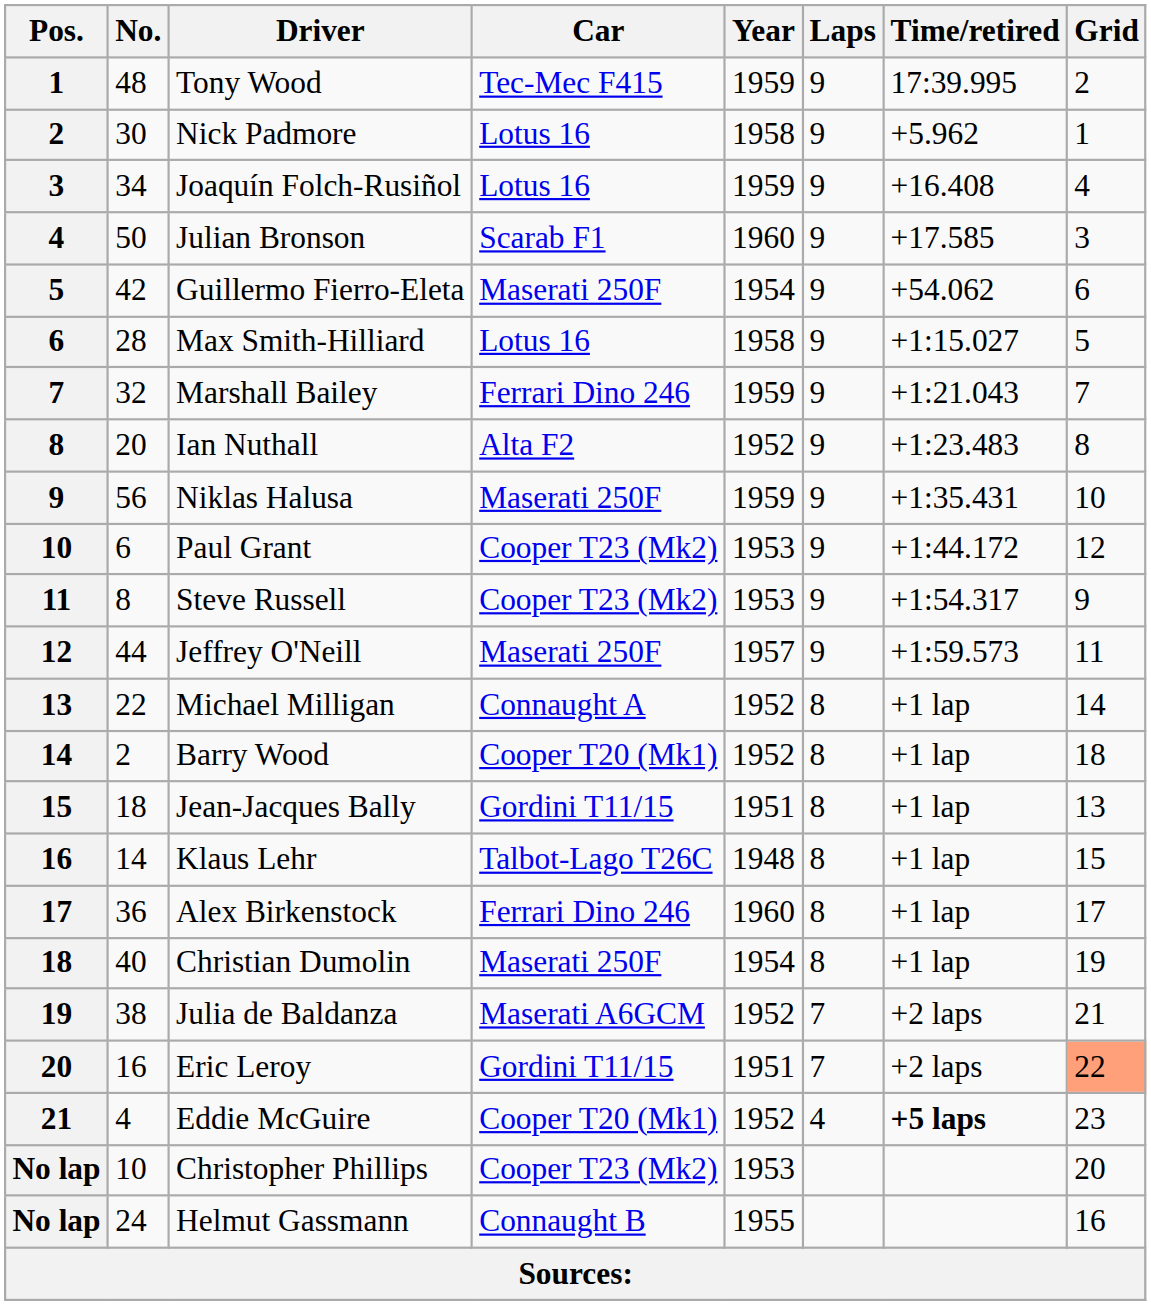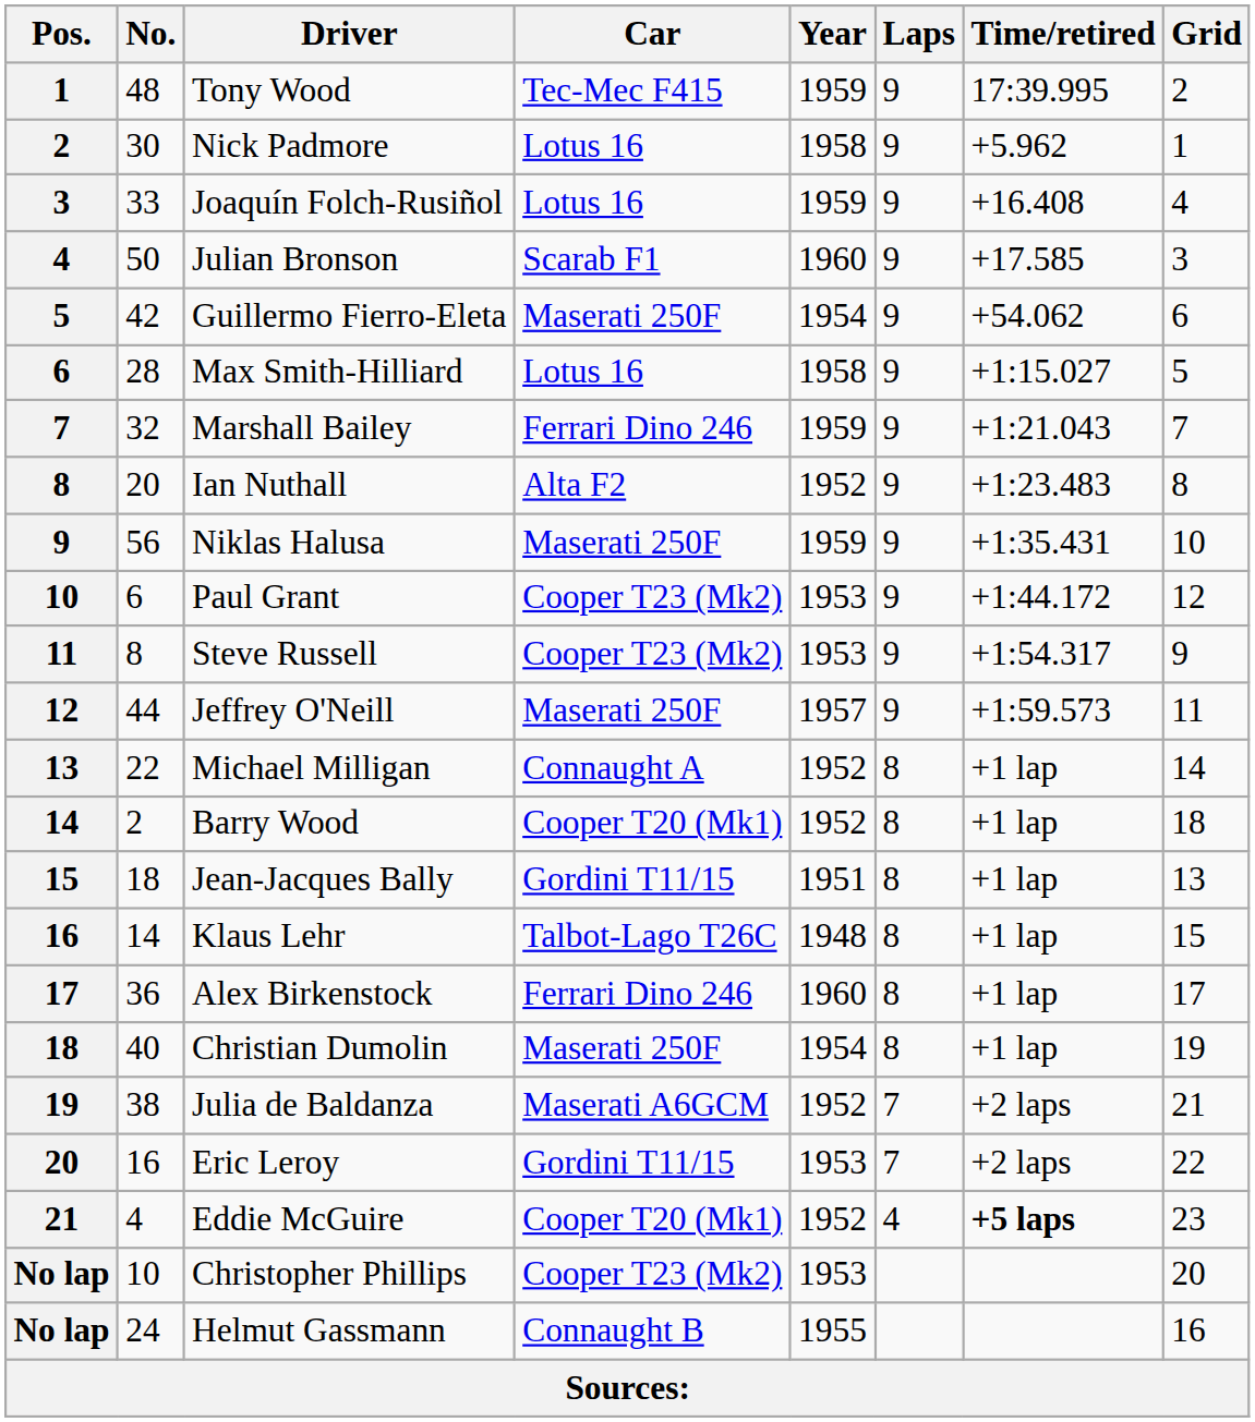 <table class="wikitable" style="font-size:90%">
 <tr>
 <th>Pos.</th>
 <th>No.</th>
 <th>Driver</th>
 <th>Car</th>
 <th>Year</th>
 <th>Laps</th>
 <th>Time/retired</th>
 <th>Grid</th>
 </tr>
 <tr>
 <th>1</th>
 <td>48</td>
 <td> Tony Wood</td>
 <td><a href='#'>Tec-Mec F415</a></td>
 <td>1959</td>
 <td>9</td>
 <td>17:39.995</td>
 <td>2</td>
 </tr>
 <tr>
 <th>2</th>
 <td>30</td>
 <td> Nick Padmore</td>
 <td><a href='#'>Lotus 16</a></td>
 <td>1958</td>
 <td>9</td>
 <td>+5.962</td>
 <td>1</td>
 </tr>
 <tr>
 <th>3</th>
-<td>34</td>
+<td>33</td>
 <td> Joaquín Folch-Rusiñol</td>
 <td><a href='#'>Lotus 16</a></td>
 <td>1959</td>
 <td>9</td>
 <td>+16.408</td>
 <td>4</td>
 </tr>
 <tr>
 <th>4</th>
 <td>50</td>
 <td> Julian Bronson</td>
 <td><a href='#'>Scarab F1</a></td>
 <td>1960</td>
 <td>9</td>
 <td>+17.585</td>
 <td>3</td>
 </tr>
 <tr>
 <th>5</th>
 <td>42</td>
 <td> Guillermo Fierro-Eleta</td>
 <td><a href='#'>Maserati 250F</a></td>
 <td>1954</td>
 <td>9</td>
 <td>+54.062</td>
 <td>6</td>
 </tr>
 <tr>
 <th>6</th>
 <td>28</td>
 <td> Max Smith-Hilliard</td>
 <td><a href='#'>Lotus 16</a></td>
 <td>1958</td>
 <td>9</td>
 <td>+1:15.027</td>
 <td>5</td>
 </tr>
 <tr>
 <th>7</th>
 <td>32</td>
 <td> Marshall Bailey</td>
 <td><a href='#'>Ferrari Dino 246</a></td>
 <td>1959</td>
 <td>9</td>
 <td>+1:21.043</td>
 <td>7</td>
 </tr>
 <tr>
 <th>8</th>
 <td>20</td>
 <td> Ian Nuthall</td>
 <td><a href='#'>Alta F2</a></td>
 <td>1952</td>
 <td>9</td>
 <td>+1:23.483</td>
 <td>8</td>
 </tr>
 <tr>
 <th>9</th>
 <td>56</td>
 <td> Niklas Halusa</td>
 <td><a href='#'>Maserati 250F</a></td>
 <td>1959</td>
 <td>9</td>
 <td>+1:35.431</td>
 <td>10</td>
 </tr>
 <tr>
 <th>10</th>
 <td>6</td>
 <td> Paul Grant</td>
 <td><a href='#'>Cooper T23 (Mk2)</a></td>
 <td>1953</td>
 <td>9</td>
 <td>+1:44.172</td>
 <td>12</td>
 </tr>
 <tr>
 <th>11</th>
 <td>8</td>
 <td> Steve Russell</td>
 <td><a href='#'>Cooper T23 (Mk2)</a></td>
 <td>1953</td>
 <td>9</td>
 <td>+1:54.317</td>
 <td>9</td>
 </tr>
 <tr>
 <th>12</th>
 <td>44</td>
 <td> Jeffrey O'Neill</td>
 <td><a href='#'>Maserati 250F</a></td>
 <td>1957</td>
 <td>9</td>
 <td>+1:59.573</td>
 <td>11</td>
 </tr>
 <tr>
 <th>13</th>
 <td>22</td>
 <td> Michael Milligan</td>
 <td><a href='#'>Connaught A</a></td>
 <td>1952</td>
 <td>8</td>
 <td>+1 lap</td>
 <td>14</td>
 </tr>
 <tr>
 <th>14</th>
 <td>2</td>
 <td> Barry Wood</td>
 <td><a href='#'>Cooper T20 (Mk1)</a></td>
 <td>1952</td>
 <td>8</td>
 <td>+1 lap</td>
 <td>18</td>
 </tr>
 <tr>
 <th>15</th>
 <td>18</td>
 <td> Jean-Jacques Bally</td>
 <td><a href='#'>Gordini T11/15</a></td>
 <td>1951</td>
 <td>8</td>
 <td>+1 lap</td>
 <td>13</td>
 </tr>
 <tr>
 <th>16</th>
 <td>14</td>
 <td> Klaus Lehr</td>
 <td><a href='#'>Talbot-Lago T26C</a></td>
 <td>1948</td>
 <td>8</td>
 <td>+1 lap</td>
 <td>15</td>
 </tr>
 <tr>
 <th>17</th>
 <td>36</td>
 <td> Alex Birkenstock</td>
 <td><a href='#'>Ferrari Dino 246</a></td>
 <td>1960</td>
 <td>8</td>
 <td>+1 lap</td>
 <td>17</td>
 </tr>
 <tr>
 <th>18</th>
 <td>40</td>
 <td> Christian Dumolin</td>
 <td><a href='#'>Maserati 250F</a></td>
 <td>1954</td>
 <td>8</td>
 <td>+1 lap</td>
 <td>19</td>
 </tr>
 <tr>
 <th>19</th>
 <td>38</td>
 <td> Julia de Baldanza</td>
 <td><a href='#'>Maserati A6GCM</a></td>
 <td>1952</td>
 <td>7</td>
 <td>+2 laps</td>
 <td>21</td>
 </tr>
 <tr>
 <th>20</th>
 <td>16</td>
 <td> Eric Leroy</td>
 <td><a href='#'>Gordini T11/15</a></td>
-<td>1951</td>
+<td>1953</td>
 <td>7</td>
 <td>+2 laps</td>
-<td style="background: lightsalmon;">22</td>
+<td>22</td>
 </tr>
 <tr>
 <th>21</th>
 <td>4</td>
 <td> Eddie McGuire</td>
 <td><a href='#'>Cooper T20 (Mk1)</a></td>
 <td>1952</td>
 <td>4</td>
 <td><strong>+5 laps</strong></td>
 <td>23</td>
 </tr>
 <tr>
 <th>No lap</th>
 <td>10</td>
 <td> Christopher Phillips</td>
 <td><a href='#'>Cooper T23 (Mk2)</a></td>
 <td>1953</td>
 <td></td>
 <td></td>
 <td>20</td>
 </tr>
 <tr>
 <th>No lap</th>
 <td>24</td>
 <td> Helmut Gassmann</td>
 <td><a href='#'>Connaught B</a></td>
 <td>1955</td>
 <td></td>
 <td></td>
 <td>16</td>
 </tr>
 <tr style="background-color:#E5E4E2" align="center">
 <th colspan=8>Sources:</th>
 </tr>
 <tr>
 </tr>
 </table>
